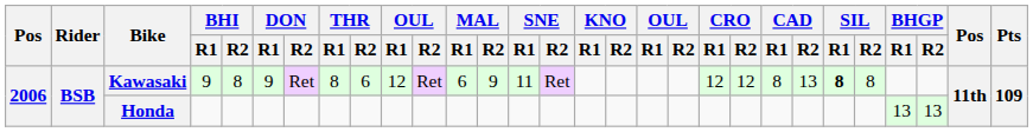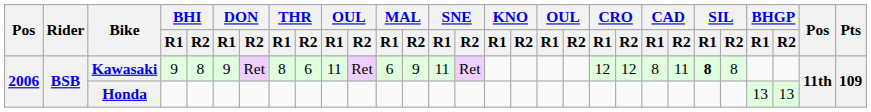 <table class="wikitable" style="font-size: 85%; text-align: center">
 <tr valign="top">
 <th valign="middle" rowspan=2>Pos</th>
 <th valign="middle" rowspan=2>Rider</th>
 <th valign="middle" rowspan=2>Bike</th>
 <th colspan=2><a href='#'>BHI</a><br></th>
 <th colspan=2><a href='#'>DON</a><br></th>
 <th colspan=2><a href='#'>THR</a><br></th>
 <th colspan=2><a href='#'>OUL</a><br></th>
 <th colspan=2><a href='#'>MAL</a><br></th>
 <th colspan=2><a href='#'>SNE</a><br></th>
 <th colspan=2><a href='#'>KNO</a><br></th>
 <th colspan=2><a href='#'>OUL</a><br></th>
 <th colspan=2><a href='#'>CRO</a><br></th>
 <th colspan=2><a href='#'>CAD</a><br></th>
 <th colspan=2><a href='#'>SIL</a><br></th>
 <th colspan=2><a href='#'>BHGP</a><br></th>
 <th valign="middle" rowspan=2>Pos</th>
 <th valign="middle" rowspan=2>Pts</th>
 </tr>
 <tr>
 <th>R1</th>
 <th>R2</th>
 <th>R1</th>
 <th>R2</th>
 <th>R1</th>
 <th>R2</th>
 <th>R1</th>
 <th>R2</th>
 <th>R1</th>
 <th>R2</th>
 <th>R1</th>
 <th>R2</th>
 <th>R1</th>
 <th>R2</th>
 <th>R1</th>
 <th>R2</th>
 <th>R1</th>
 <th>R2</th>
 <th>R1</th>
 <th>R2</th>
 <th>R1</th>
 <th>R2</th>
 <th>R1</th>
 <th>R2</th>
 </tr>
 <tr>
 <th rowspan=2><a href='#'>2006</a></th>
 <th rowspan=2><a href='#'>BSB</a></th>
 <th><a href='#'>Kawasaki</a></th>
 <td style="background:#dfffdf;">9</td>
 <td style="background:#dfffdf;">8</td>
 <td style="background:#dfffdf;">9</td>
 <td style="background:#EFCFFF;">Ret</td>
 <td style="background:#dfffdf;">8</td>
 <td style="background:#dfffdf;">6</td>
-<td style="background:#dfffdf;">12</td>
+<td style="background:#dfffdf;">11</td>
 <td style="background:#EFCFFF;">Ret</td>
 <td style="background:#dfffdf;">6</td>
 <td style="background:#dfffdf;">9</td>
 <td style="background:#dfffdf;">11</td>
 <td style="background:#EFCFFF;">Ret</td>
 <td></td>
 <td></td>
 <td></td>
 <td></td>
 <td style="background:#dfffdf;">12</td>
 <td style="background:#dfffdf;">12</td>
 <td style="background:#dfffdf;">8</td>
-<td style="background:#dfffdf;">13</td>
+<td style="background:#dfffdf;">11</td>
 <td style="background:#dfffdf;"><strong>8</strong></td>
 <td style="background:#dfffdf;">8</td>
 <td></td>
 <td></td>
 <th rowspan=2>11th</th>
 <th rowspan=2>109</th>
 </tr>
 <tr>
 <th><a href='#'>Honda</a></th>
 <td></td>
 <td></td>
 <td></td>
 <td></td>
 <td></td>
 <td></td>
 <td></td>
 <td></td>
 <td></td>
 <td></td>
 <td></td>
 <td></td>
 <td></td>
 <td></td>
 <td></td>
 <td></td>
 <td></td>
 <td></td>
 <td></td>
 <td></td>
 <td></td>
 <td></td>
 <td style="background:#dfffdf;">13</td>
 <td style="background:#dfffdf;">13</td>
 </tr>
 </table>
